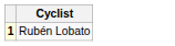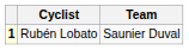 <table class="wikitable">
 <tr style="background:#ccccff;">
 <th></th>
 <th>Cyclist</th>
+<th>Team</th>
 </tr>
 <tr>
 <td style="background: lightyellow;"><strong>1</strong></td>
 <td>Rubén Lobato</td>
+<td>Saunier Duval</td>
 </tr>
 </table>
